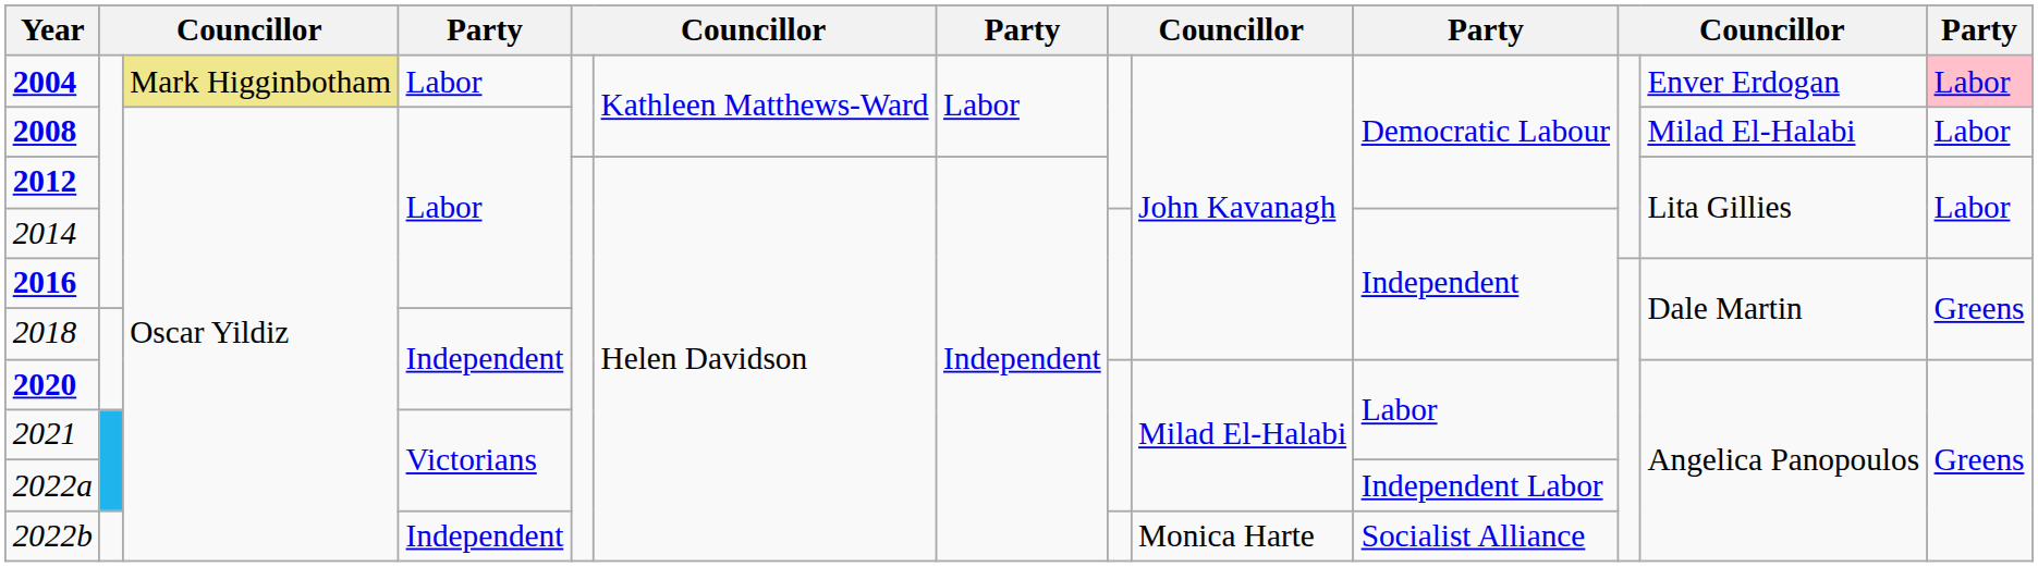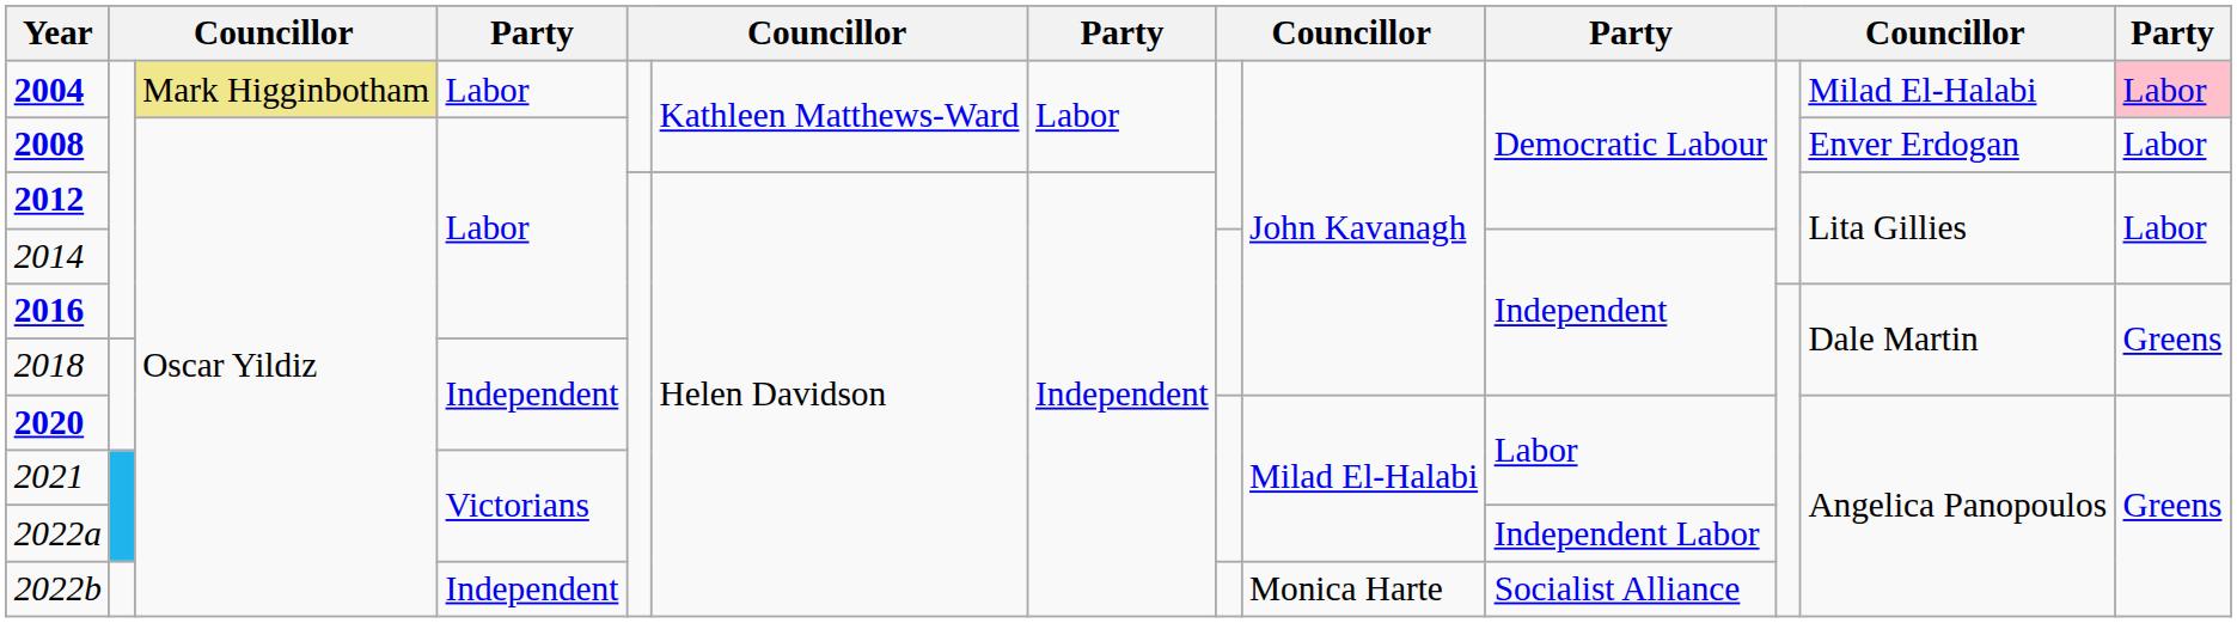 <table class="wikitable">
 <tr>
 <th>Year</th>
 <th colspan="2">Councillor</th>
 <th>Party</th>
 <th colspan="2">Councillor</th>
 <th>Party</th>
 <th colspan="2">Councillor</th>
 <th>Party</th>
 <th colspan="2">Councillor</th>
 <th>Party</th>
 </tr>
 <tr>
 <td><strong><a href='#'>2004</a></strong></td>
 <td rowspan="5" width="1px" > </td>
 <td rowspan="1" style="background: khaki;">Mark Higginbotham</td>
 <td rowspan="1"><a href='#'>Labor</a></td>
 <td rowspan="2" width="1px" > </td>
 <td rowspan="2"><a href='#'>Kathleen Matthews-Ward</a></td>
 <td rowspan="2"><a href='#'>Labor</a></td>
 <td rowspan="3" width="1px" > </td>
 <td rowspan="6"><a href='#'>John Kavanagh</a></td>
 <td rowspan="3"><a href='#'>Democratic Labour</a></td>
 <td rowspan="4" width="1px" > </td>
-<td rowspan="1"><a href='#'>Enver Erdogan</a></td>
+<td rowspan="1"><a href='#'>Milad El-Halabi</a></td>
 <td rowspan="1" style="background: pink;"><a href='#'>Labor</a></td>
 </tr>
 <tr>
 <td><strong><a href='#'>2008</a></strong></td>
 <td rowspan="9">Oscar Yildiz</td>
 <td rowspan="4"><a href='#'>Labor</a></td>
-<td rowspan="1"><a href='#'>Milad El-Halabi</a></td>
+<td rowspan="1"><a href='#'>Enver Erdogan</a></td>
 <td rowspan="1"><a href='#'>Labor</a></td>
 </tr>
 <tr>
 <td><strong><a href='#'>2012</a></strong></td>
 <td rowspan="8" width="1px" > </td>
 <td rowspan="8">Helen Davidson</td>
 <td rowspan="8"><a href='#'>Independent</a></td>
 <td rowspan="2">Lita Gillies</td>
 <td rowspan="2"><a href='#'>Labor</a></td>
 </tr>
 <tr>
 <td><em>2014</em></td>
 <td rowspan="3" width="1px" > </td>
 <td rowspan="3"><a href='#'>Independent</a></td>
 </tr>
 <tr>
 <td><strong><a href='#'>2016</a></strong></td>
 <td rowspan="8" width="1px" > </td>
 <td rowspan="2">Dale Martin</td>
 <td rowspan="2"><a href='#'>Greens</a></td>
 </tr>
 <tr>
 <td><em>2018</em></td>
 <td rowspan="2" width="1px" > </td>
 <td rowspan="2"><a href='#'>Independent</a></td>
 </tr>
 <tr>
 <td><strong><a href='#'>2020</a></strong></td>
 <td rowspan="3" width="1px" > </td>
 <td rowspan="3"><a href='#'>Milad El-Halabi</a></td>
 <td rowspan="2"><a href='#'>Labor</a></td>
 <td rowspan="5">Angelica Panopoulos</td>
 <td rowspan="5"><a href='#'>Greens</a></td>
 </tr>
 <tr>
 <td><em>2021</em></td>
 <td rowspan="2" bgcolor="#20B4ED"> </td>
 <td rowspan="2"><a href='#'>Victorians</a></td>
 </tr>
 <tr>
 <td><em>2022a</em></td>
 <td rowspan="1"><a href='#'>Independent Labor</a></td>
 </tr>
 <tr>
 <td><em>2022b</em></td>
 <td rowspan="2" width="1px" > </td>
 <td rowspan="2"><a href='#'>Independent</a></td>
 <td rowspan="2" width="1px" > </td>
 <td rowspan="2">Monica Harte</td>
 <td rowspan="2"><a href='#'>Socialist Alliance</a></td>
 </tr>
 </table>
